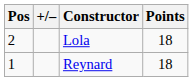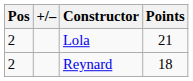 <table class="wikitable" style="font-size: 95%;">
 <tr>
 <th>Pos</th>
 <th>+/–</th>
 <th>Constructor</th>
 <th>Points</th>
 </tr>
 <tr>
 <td>2</td>
 <td align="left"></td>
 <td> <a href='#'>Lola</a></td>
-<td align="center">18</td>
+<td align="center">21</td>
 </tr>
 <tr>
-<td>1</td>
+<td>2</td>
 <td align="left"></td>
 <td> <a href='#'>Reynard</a></td>
 <td align="center">18</td>
 </tr>
 </table>
